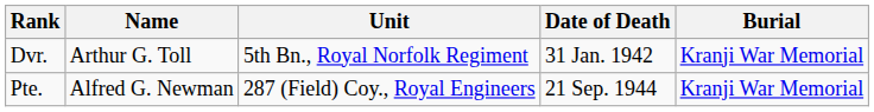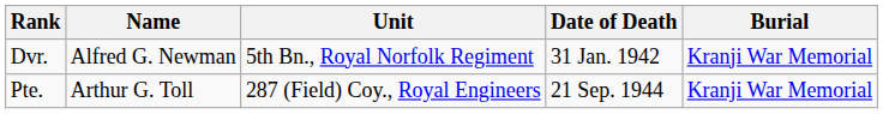 <table class="wikitable">
 <tr>
 <th>Rank</th>
 <th>Name</th>
 <th>Unit</th>
 <th>Date of Death</th>
 <th>Burial</th>
 </tr>
 <tr>
 <td>Dvr.</td>
-<td>Arthur G. Toll</td>
+<td>Alfred G. Newman</td>
 <td>5th Bn., <a href='#'>Royal Norfolk Regiment</a></td>
 <td>31 Jan. 1942</td>
 <td><a href='#'>Kranji War Memorial</a></td>
 </tr>
 <tr>
 <td>Pte.</td>
-<td>Alfred G. Newman</td>
+<td>Arthur G. Toll</td>
 <td>287 (Field) Coy., <a href='#'>Royal Engineers</a></td>
 <td>21 Sep. 1944</td>
 <td><a href='#'>Kranji War Memorial</a></td>
 </tr>
 </table>
